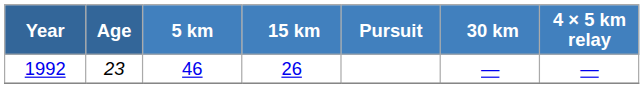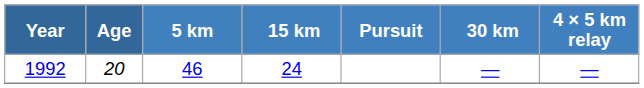 <table class="wikitable" style="font-size:95%; text-align:center; border:grey solid 1px; border-collapse:collapse; background:#ffffff;">
 <tr>
 <th style="background-color:#369; color:white; width:60px;"> Year </th>
 <th style="background-color:#369; color:white; width:40px;"> Age </th>
 <th style="background-color:#4180be; color:white; width:75px;"> 5 km </th>
 <th style="background-color:#4180be; color:white; width:75px;"> 15 km</th>
 <th style="background-color:#4180be; color:white; width:75px;"> Pursuit </th>
 <th style="background-color:#4180be; color:white; width:75px;"> 30 km</th>
 <th style="background-color:#4180be; color:white; width:75px;"> 4 × 5 km <br> relay </th>
 </tr>
 <tr>
 <td><a href='#'>1992</a></td>
-<td><em>23</em></td>
+<td><em>20</em></td>
 <td><a href='#'>46</a></td>
-<td><a href='#'>26</a></td>
+<td><a href='#'>24</a></td>
 <td><a href='#'></a></td>
 <td><a href='#'>—</a></td>
 <td><a href='#'>—</a></td>
 </tr>
 <tr>
 </tr>
 </table>
